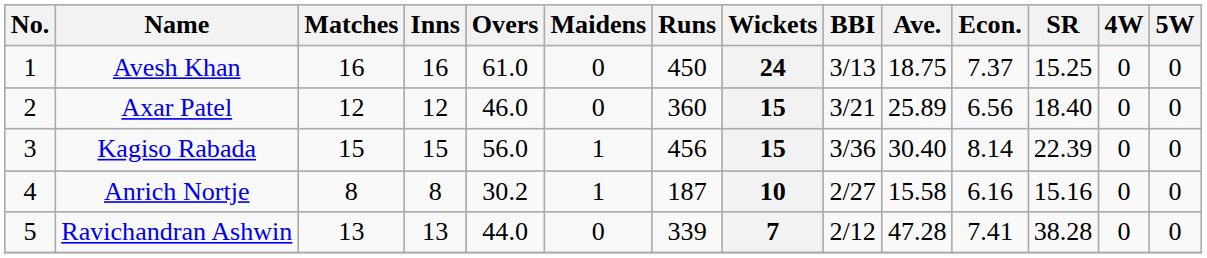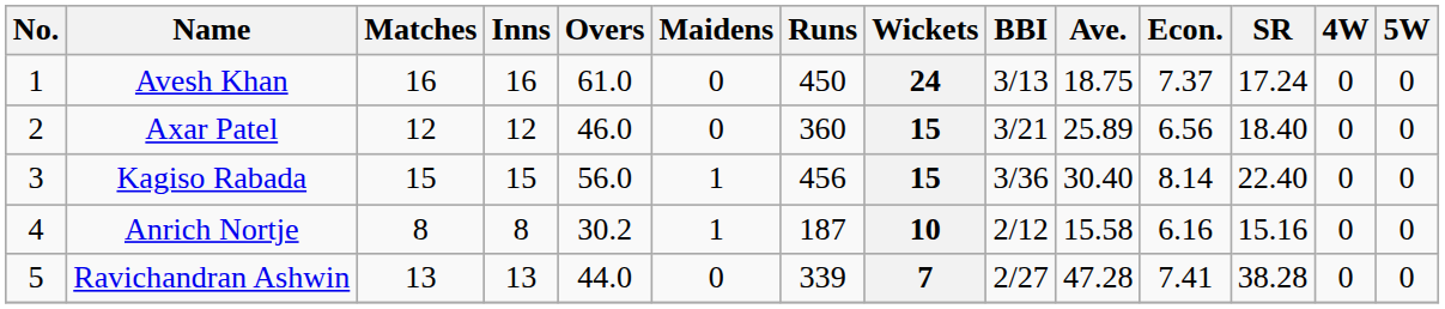 <table class="wikitable sortable" style="text-align: center;">
 <tr>
 <th>No.</th>
 <th>Name</th>
 <th>Matches</th>
 <th>Inns</th>
 <th>Overs</th>
 <th>Maidens</th>
 <th>Runs</th>
 <th>Wickets</th>
 <th>BBI</th>
 <th>Ave.</th>
 <th>Econ.</th>
 <th>SR</th>
 <th>4W</th>
 <th>5W</th>
 </tr>
 <tr>
 <td>1</td>
 <td><a href='#'>Avesh Khan</a></td>
 <td>16</td>
 <td>16</td>
 <td>61.0</td>
 <td>0</td>
 <td>450</td>
 <th>24</th>
 <td>3/13</td>
 <td>18.75</td>
 <td>7.37</td>
-<td>15.25</td>
+<td>17.24</td>
 <td>0</td>
 <td>0</td>
 </tr>
 <tr>
 <td>2</td>
 <td><a href='#'>Axar Patel</a></td>
 <td>12</td>
 <td>12</td>
 <td>46.0</td>
 <td>0</td>
 <td>360</td>
 <th>15</th>
 <td>3/21</td>
 <td>25.89</td>
 <td>6.56</td>
 <td>18.40</td>
 <td>0</td>
 <td>0</td>
 </tr>
 <tr>
 <td>3</td>
 <td><a href='#'>Kagiso Rabada</a></td>
 <td>15</td>
 <td>15</td>
 <td>56.0</td>
 <td>1</td>
 <td>456</td>
 <th>15</th>
 <td>3/36</td>
 <td>30.40</td>
 <td>8.14</td>
-<td>22.39</td>
+<td>22.40</td>
 <td>0</td>
 <td>0</td>
 </tr>
 <tr>
 <td>4</td>
 <td><a href='#'>Anrich Nortje</a></td>
 <td>8</td>
 <td>8</td>
 <td>30.2</td>
 <td>1</td>
 <td>187</td>
 <th>10</th>
-<td>2/27</td>
+<td>2/12</td>
 <td>15.58</td>
 <td>6.16</td>
 <td>15.16</td>
 <td>0</td>
 <td>0</td>
 </tr>
 <tr>
 <td>5</td>
 <td><a href='#'>Ravichandran Ashwin</a></td>
 <td>13</td>
 <td>13</td>
 <td>44.0</td>
 <td>0</td>
 <td>339</td>
 <th>7</th>
-<td>2/12</td>
+<td>2/27</td>
 <td>47.28</td>
 <td>7.41</td>
 <td>38.28</td>
 <td>0</td>
 <td>0</td>
 </tr>
 <tr>
 </tr>
 </table>
